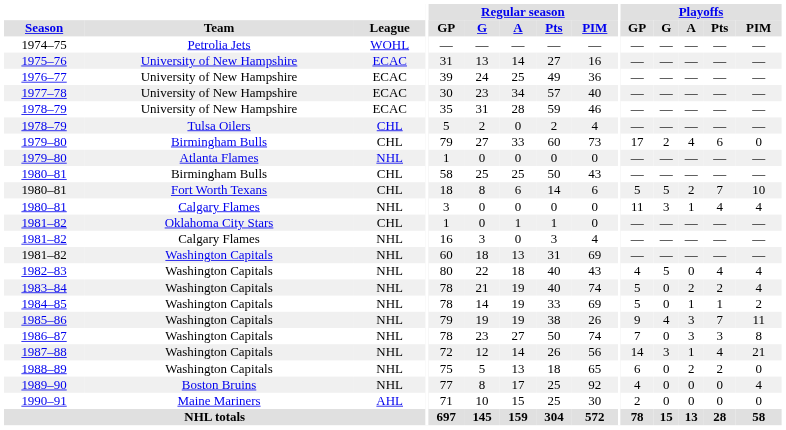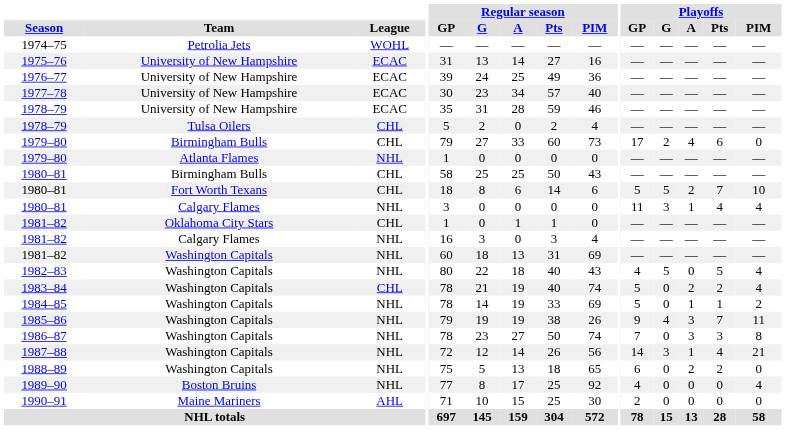 <table border="0" cellpadding="1" cellspacing="0" style="text-align:center; width:60em">
 <tr bgcolor="#e0e0e0">
 <th colspan="3" bgcolor="#ffffff"></th>
 <th rowspan="100" bgcolor="#ffffff"></th>
 <th colspan="5"><a href='#'>Regular season</a></th>
 <th rowspan="100" bgcolor="#ffffff"></th>
 <th colspan="5"><a href='#'>Playoffs</a></th>
 </tr>
 <tr bgcolor="#e0e0e0">
 <th><a href='#'>Season</a></th>
 <th>Team</th>
 <th>League</th>
 <th>GP</th>
 <th><a href='#'>G</a></th>
 <th><a href='#'>A</a></th>
 <th><a href='#'>Pts</a></th>
 <th><a href='#'>PIM</a></th>
 <th>GP</th>
 <th>G</th>
 <th>A</th>
 <th>Pts</th>
 <th>PIM</th>
 </tr>
 <tr>
 <td>1974–75</td>
 <td><a href='#'>Petrolia Jets</a></td>
 <td><a href='#'>WOHL</a></td>
 <td>—</td>
 <td>—</td>
 <td>—</td>
 <td>—</td>
 <td>—</td>
 <td>—</td>
 <td>—</td>
 <td>—</td>
 <td>—</td>
 <td>—</td>
 </tr>
 <tr bgcolor="#f0f0f0">
 <td><a href='#'>1975–76</a></td>
 <td><a href='#'>University of New Hampshire</a></td>
 <td><a href='#'>ECAC</a></td>
 <td>31</td>
 <td>13</td>
 <td>14</td>
 <td>27</td>
 <td>16</td>
 <td>—</td>
 <td>—</td>
 <td>—</td>
 <td>—</td>
 <td>—</td>
 </tr>
 <tr>
 <td><a href='#'>1976–77</a></td>
 <td>University of New Hampshire</td>
 <td>ECAC</td>
 <td>39</td>
 <td>24</td>
 <td>25</td>
 <td>49</td>
 <td>36</td>
 <td>—</td>
 <td>—</td>
 <td>—</td>
 <td>—</td>
 <td>—</td>
 </tr>
 <tr bgcolor="#f0f0f0">
 <td><a href='#'>1977–78</a></td>
 <td>University of New Hampshire</td>
 <td>ECAC</td>
 <td>30</td>
 <td>23</td>
 <td>34</td>
 <td>57</td>
 <td>40</td>
 <td>—</td>
 <td>—</td>
 <td>—</td>
 <td>—</td>
 <td>—</td>
 </tr>
 <tr>
 <td><a href='#'>1978–79</a></td>
 <td>University of New Hampshire</td>
 <td>ECAC</td>
 <td>35</td>
 <td>31</td>
 <td>28</td>
 <td>59</td>
 <td>46</td>
 <td>—</td>
 <td>—</td>
 <td>—</td>
 <td>—</td>
 <td>—</td>
 </tr>
 <tr bgcolor="#f0f0f0">
 <td><a href='#'>1978–79</a></td>
 <td><a href='#'>Tulsa Oilers</a></td>
 <td><a href='#'>CHL</a></td>
 <td>5</td>
 <td>2</td>
 <td>0</td>
 <td>2</td>
 <td>4</td>
 <td>—</td>
 <td>—</td>
 <td>—</td>
 <td>—</td>
 <td>—</td>
 </tr>
 <tr>
 <td><a href='#'>1979–80</a></td>
 <td><a href='#'>Birmingham Bulls</a></td>
 <td>CHL</td>
 <td>79</td>
 <td>27</td>
 <td>33</td>
 <td>60</td>
 <td>73</td>
 <td>17</td>
 <td>2</td>
 <td>4</td>
 <td>6</td>
 <td>0</td>
 </tr>
 <tr bgcolor="#f0f0f0">
 <td><a href='#'>1979–80</a></td>
 <td><a href='#'>Atlanta Flames</a></td>
 <td><a href='#'>NHL</a></td>
 <td>1</td>
 <td>0</td>
 <td>0</td>
 <td>0</td>
 <td>0</td>
 <td>—</td>
 <td>—</td>
 <td>—</td>
 <td>—</td>
 <td>—</td>
 </tr>
 <tr>
 <td><a href='#'>1980–81</a></td>
 <td>Birmingham Bulls</td>
 <td>CHL</td>
 <td>58</td>
 <td>25</td>
 <td>25</td>
 <td>50</td>
 <td>43</td>
 <td>—</td>
 <td>—</td>
 <td>—</td>
 <td>—</td>
 <td>—</td>
 </tr>
 <tr bgcolor="#f0f0f0">
 <td>1980–81</td>
 <td><a href='#'>Fort Worth Texans</a></td>
 <td>CHL</td>
 <td>18</td>
 <td>8</td>
 <td>6</td>
 <td>14</td>
 <td>6</td>
 <td>5</td>
 <td>5</td>
 <td>2</td>
 <td>7</td>
 <td>10</td>
 </tr>
 <tr>
 <td><a href='#'>1980–81</a></td>
 <td><a href='#'>Calgary Flames</a></td>
 <td>NHL</td>
 <td>3</td>
 <td>0</td>
 <td>0</td>
 <td>0</td>
 <td>0</td>
 <td>11</td>
 <td>3</td>
 <td>1</td>
 <td>4</td>
 <td>4</td>
 </tr>
 <tr bgcolor="#f0f0f0">
 <td><a href='#'>1981–82</a></td>
 <td><a href='#'>Oklahoma City Stars</a></td>
 <td>CHL</td>
 <td>1</td>
 <td>0</td>
 <td>1</td>
 <td>1</td>
 <td>0</td>
 <td>—</td>
 <td>—</td>
 <td>—</td>
 <td>—</td>
 <td>—</td>
 </tr>
 <tr>
 <td><a href='#'>1981–82</a></td>
 <td>Calgary Flames</td>
 <td>NHL</td>
 <td>16</td>
 <td>3</td>
 <td>0</td>
 <td>3</td>
 <td>4</td>
 <td>—</td>
 <td>—</td>
 <td>—</td>
 <td>—</td>
 <td>—</td>
 </tr>
 <tr bgcolor="#f0f0f0">
 <td>1981–82</td>
 <td><a href='#'>Washington Capitals</a></td>
 <td>NHL</td>
 <td>60</td>
 <td>18</td>
 <td>13</td>
 <td>31</td>
 <td>69</td>
 <td>—</td>
 <td>—</td>
 <td>—</td>
 <td>—</td>
 <td>—</td>
 </tr>
 <tr>
 <td><a href='#'>1982–83</a></td>
 <td>Washington Capitals</td>
 <td>NHL</td>
 <td>80</td>
 <td>22</td>
 <td>18</td>
 <td>40</td>
 <td>43</td>
 <td>4</td>
 <td>5</td>
 <td>0</td>
-<td>4</td>
+<td>5</td>
 <td>4</td>
 </tr>
 <tr bgcolor="#f0f0f0">
 <td><a href='#'>1983–84</a></td>
 <td>Washington Capitals</td>
-<td>NHL</td>
+<td><a href='#'>CHL</a></td>
 <td>78</td>
 <td>21</td>
 <td>19</td>
 <td>40</td>
 <td>74</td>
 <td>5</td>
 <td>0</td>
 <td>2</td>
 <td>2</td>
 <td>4</td>
 </tr>
 <tr>
 <td><a href='#'>1984–85</a></td>
 <td>Washington Capitals</td>
 <td>NHL</td>
 <td>78</td>
 <td>14</td>
 <td>19</td>
 <td>33</td>
 <td>69</td>
 <td>5</td>
 <td>0</td>
 <td>1</td>
 <td>1</td>
 <td>2</td>
 </tr>
 <tr bgcolor="#f0f0f0">
 <td><a href='#'>1985–86</a></td>
 <td>Washington Capitals</td>
 <td>NHL</td>
 <td>79</td>
 <td>19</td>
 <td>19</td>
 <td>38</td>
 <td>26</td>
 <td>9</td>
 <td>4</td>
 <td>3</td>
 <td>7</td>
 <td>11</td>
 </tr>
 <tr>
 <td><a href='#'>1986–87</a></td>
 <td>Washington Capitals</td>
 <td>NHL</td>
 <td>78</td>
 <td>23</td>
 <td>27</td>
 <td>50</td>
 <td>74</td>
 <td>7</td>
 <td>0</td>
 <td>3</td>
 <td>3</td>
 <td>8</td>
 </tr>
 <tr bgcolor="#f0f0f0">
 <td><a href='#'>1987–88</a></td>
 <td>Washington Capitals</td>
 <td>NHL</td>
 <td>72</td>
 <td>12</td>
 <td>14</td>
 <td>26</td>
 <td>56</td>
 <td>14</td>
 <td>3</td>
 <td>1</td>
 <td>4</td>
 <td>21</td>
 </tr>
 <tr>
 <td><a href='#'>1988–89</a></td>
 <td>Washington Capitals</td>
 <td>NHL</td>
 <td>75</td>
 <td>5</td>
 <td>13</td>
 <td>18</td>
 <td>65</td>
 <td>6</td>
 <td>0</td>
 <td>2</td>
 <td>2</td>
 <td>0</td>
 </tr>
 <tr bgcolor="#f0f0f0">
 <td><a href='#'>1989–90</a></td>
 <td><a href='#'>Boston Bruins</a></td>
 <td>NHL</td>
 <td>77</td>
 <td>8</td>
 <td>17</td>
 <td>25</td>
 <td>92</td>
 <td>4</td>
 <td>0</td>
 <td>0</td>
 <td>0</td>
 <td>4</td>
 </tr>
 <tr>
 <td><a href='#'>1990–91</a></td>
 <td><a href='#'>Maine Mariners</a></td>
 <td><a href='#'>AHL</a></td>
 <td>71</td>
 <td>10</td>
 <td>15</td>
 <td>25</td>
 <td>30</td>
 <td>2</td>
 <td>0</td>
 <td>0</td>
 <td>0</td>
 <td>0</td>
 </tr>
 <tr bgcolor="#e0e0e0">
 <th colspan="3">NHL totals</th>
 <th>697</th>
 <th>145</th>
 <th>159</th>
 <th>304</th>
 <th>572</th>
 <th>78</th>
 <th>15</th>
 <th>13</th>
 <th>28</th>
 <th>58</th>
 </tr>
 </table>
